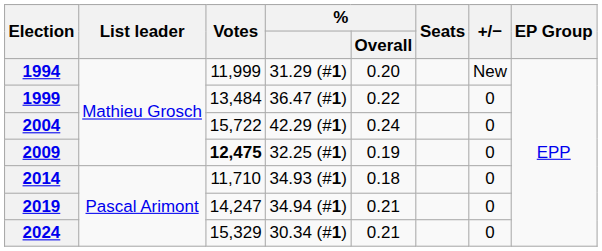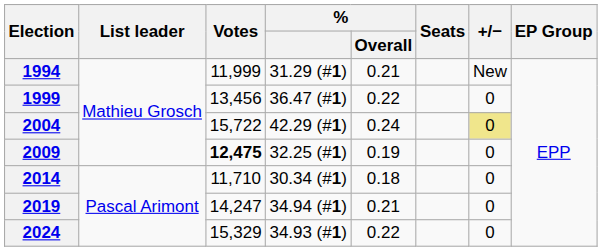 <table class="wikitable" style="text-align:center;">
 <tr>
 <th rowspan=2>Election</th>
 <th rowspan=2>List leader</th>
 <th rowspan=2>Votes</th>
 <th colspan=2>%</th>
 <th rowspan=2>Seats</th>
 <th rowspan=2>+/−</th>
 <th rowspan=2>EP Group</th>
 </tr>
 <tr>
 <th></th>
 <th>Overall</th>
 </tr>
 <tr>
 <th><a href='#'>1994</a></th>
 <td rowspan=4><a href='#'>Mathieu Grosch</a></td>
 <td>11,999</td>
 <td>31.29 (#<strong>1</strong>)</td>
-<td>0.20</td>
+<td>0.21</td>
 <td></td>
 <td>New</td>
 <td rowspan=7><a href='#'>EPP</a></td>
 </tr>
 <tr>
 <th><a href='#'>1999</a></th>
-<td>13,484</td>
+<td>13,456</td>
 <td>36.47 (#<strong>1</strong>)</td>
 <td>0.22</td>
 <td></td>
 <td> 0</td>
 </tr>
 <tr>
 <th><a href='#'>2004</a></th>
 <td>15,722</td>
 <td>42.29 (#<strong>1</strong>)</td>
 <td>0.24</td>
 <td></td>
-<td> 0</td>
+<td style="background: khaki;"> 0</td>
 </tr>
 <tr>
 <th><a href='#'>2009</a></th>
 <td><strong>12,475</strong></td>
 <td>32.25 (#<strong>1</strong>)</td>
 <td>0.19</td>
 <td></td>
 <td> 0</td>
 </tr>
 <tr>
 <th><a href='#'>2014</a></th>
 <td rowspan=3><a href='#'>Pascal Arimont</a></td>
 <td>11,710</td>
-<td>34.93 (#<strong>1</strong>)</td>
+<td>30.34 (#<strong>1</strong>)</td>
 <td>0.18</td>
 <td></td>
 <td> 0</td>
 </tr>
 <tr>
 <th><a href='#'>2019</a></th>
 <td>14,247</td>
 <td>34.94 (#<strong>1</strong>)</td>
 <td>0.21</td>
 <td></td>
 <td> 0</td>
 </tr>
 <tr>
 <th><a href='#'>2024</a></th>
 <td>15,329</td>
-<td>30.34 (#<strong>1</strong>)</td>
-<td>0.21</td>
+<td>34.93 (#<strong>1</strong>)</td>
+<td>0.22</td>
 <td></td>
 <td> 0</td>
 </tr>
 </table>
